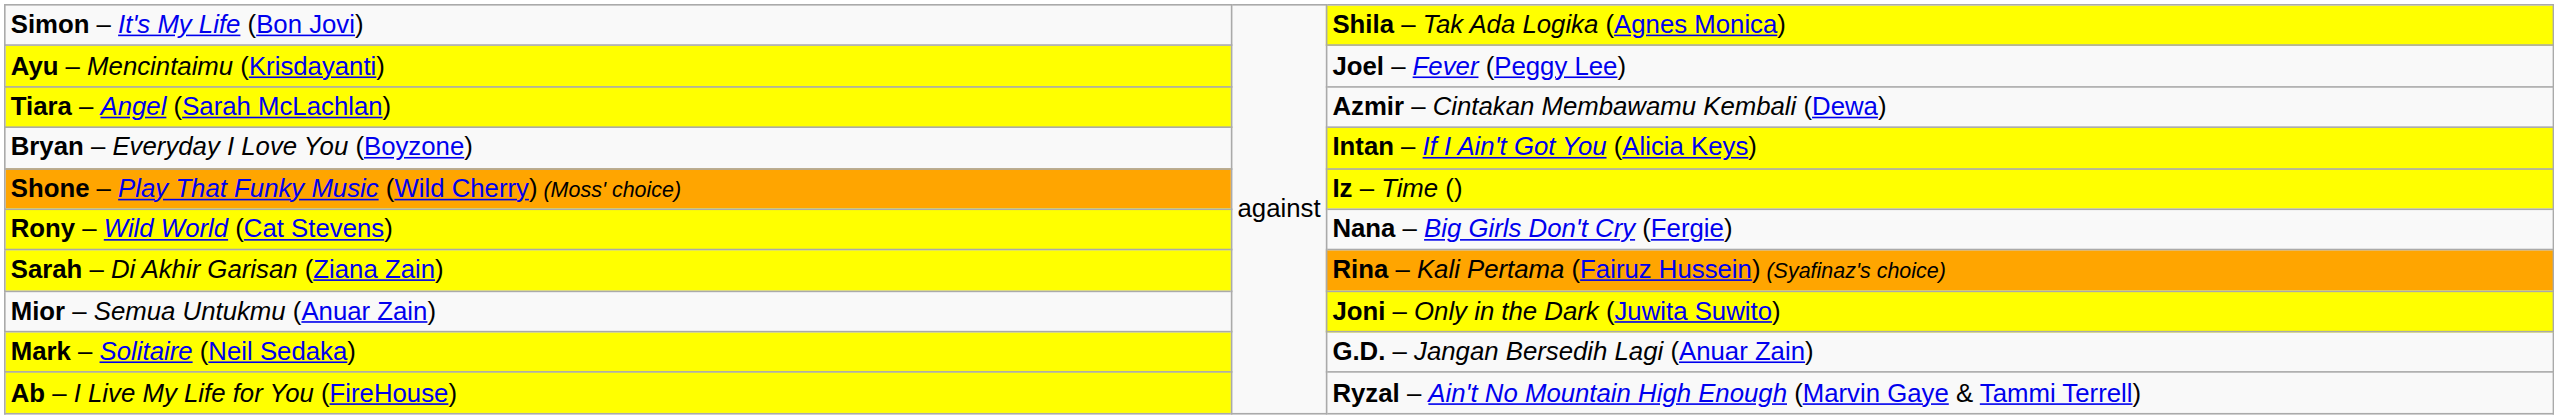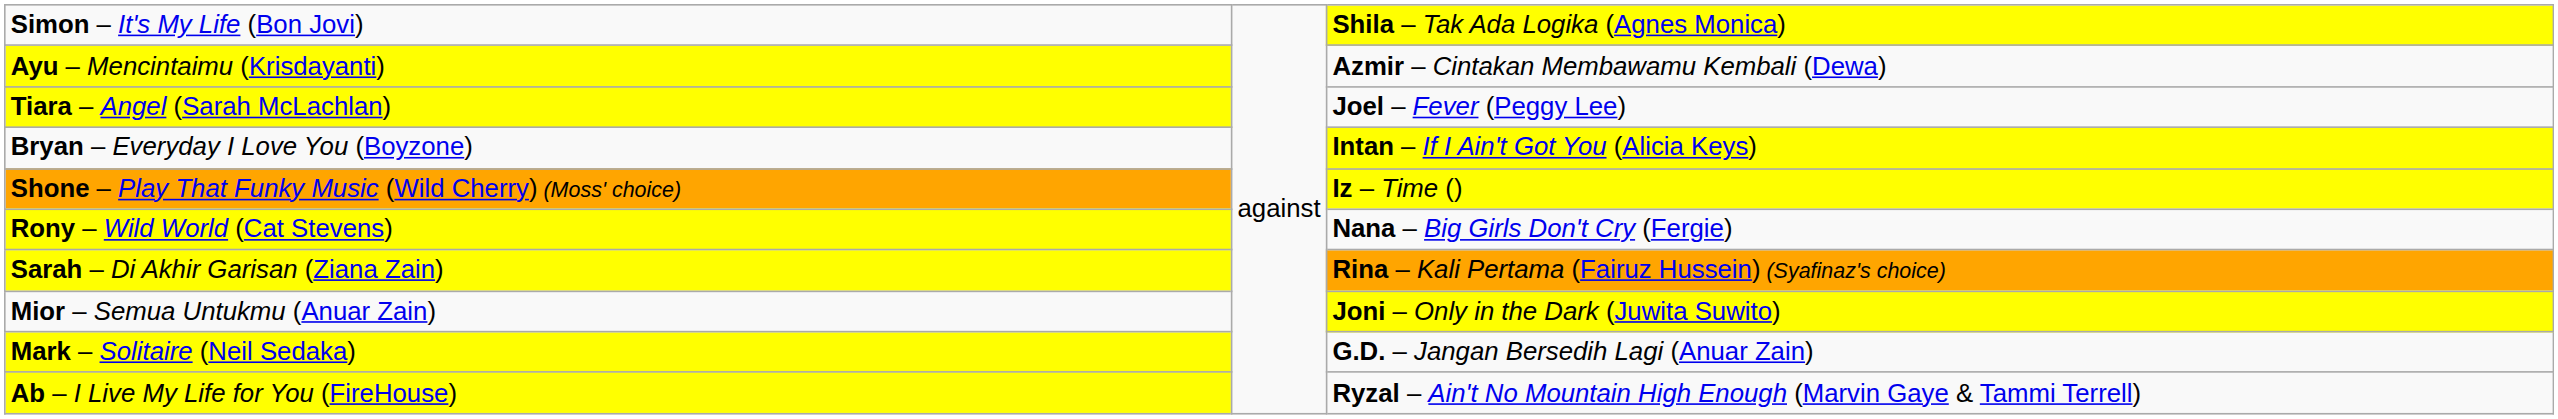 <table class="wikitable" style="margin:1em auto;">
 <tr>
 <td style="width:49%;"><strong>Simon</strong> – <em><a href='#'>It's My Life</a></em> (<a href='#'>Bon Jovi</a>)</td>
 <td rowspan="10">against</td>
 <td , span style="width:49%; background:yellow;"><strong>Shila</strong> – <em>Tak Ada Logika</em> (<a href='#'>Agnes Monica</a>)</td>
 </tr>
 <tr>
 <td span style="background:yellow"><strong>Ayu</strong> – <em>Mencintaimu</em> (<a href='#'>Krisdayanti</a>)</td>
-<td><strong>Joel</strong> – <em><a href='#'>Fever</a></em> (<a href='#'>Peggy Lee</a>)</td>
+<td><strong>Azmir</strong> – <em>Cintakan Membawamu Kembali</em> (<a href='#'>Dewa</a>)</td>
 </tr>
 <tr>
 <td span style="background:yellow"><strong>Tiara</strong> – <em><a href='#'>Angel</a></em> (<a href='#'>Sarah McLachlan</a>)</td>
-<td><strong>Azmir</strong> – <em>Cintakan Membawamu Kembali</em> (<a href='#'>Dewa</a>)</td>
+<td><strong>Joel</strong> – <em><a href='#'>Fever</a></em> (<a href='#'>Peggy Lee</a>)</td>
 </tr>
 <tr>
 <td><strong>Bryan</strong> – <em>Everyday I Love You</em> (<a href='#'>Boyzone</a>)</td>
 <td span style="background:yellow"><strong>Intan</strong> – <em><a href='#'>If I Ain't Got You</a></em> (<a href='#'>Alicia Keys</a>)</td>
 </tr>
 <tr>
 <td span style="background:orange"><strong>Shone</strong> – <em><a href='#'>Play That Funky Music</a></em> (<a href='#'>Wild Cherry</a>)<small> <em>(Moss' choice)</em></small></td>
 <td span style="background:yellow"><strong>Iz</strong> – <em>Time</em> ()</td>
 </tr>
 <tr>
 <td span style="background:yellow"><strong>Rony</strong> – <em><a href='#'>Wild World</a></em> (<a href='#'>Cat Stevens</a>)</td>
 <td><strong>Nana</strong> – <em><a href='#'>Big Girls Don't Cry</a></em> (<a href='#'>Fergie</a>)</td>
 </tr>
 <tr>
 <td span style="background:yellow"><strong>Sarah</strong> – <em>Di Akhir Garisan</em> (<a href='#'>Ziana Zain</a>)</td>
 <td span style="background:orange"><strong>Rina</strong> – <em>Kali Pertama</em> (<a href='#'>Fairuz Hussein</a>)<small> <em>(Syafinaz's choice)</em></small></td>
 </tr>
 <tr>
 <td><strong>Mior</strong> – <em>Semua Untukmu</em> (<a href='#'>Anuar Zain</a>)</td>
 <td span style="background:yellow"><strong>Joni</strong> – <em>Only in the Dark</em> (<a href='#'>Juwita Suwito</a>)</td>
 </tr>
 <tr>
 <td span style="background:yellow"><strong>Mark</strong> – <em><a href='#'>Solitaire</a></em> (<a href='#'>Neil Sedaka</a>)</td>
 <td><strong>G.D.</strong> – <em>Jangan Bersedih Lagi</em> (<a href='#'>Anuar Zain</a>)</td>
 </tr>
 <tr>
 <td span style="background:yellow"><strong>Ab</strong> – <em>I Live My Life for You</em> (<a href='#'>FireHouse</a>)</td>
 <td><strong>Ryzal</strong> – <em><a href='#'>Ain't No Mountain High Enough</a></em> (<a href='#'>Marvin Gaye</a> & <a href='#'>Tammi Terrell</a>)</td>
 </tr>
 </table>
